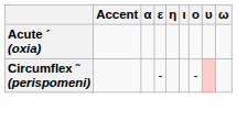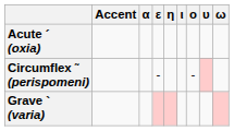 <table class="wikitable" style="text-align:center">
 <tr>
 <th></th>
 <th>Accent</th>
 <th>α</th>
 <th>ε</th>
 <th>η</th>
 <th>ι</th>
 <th>ο</th>
 <th>υ</th>
 <th>ω</th>
 </tr>
 <tr>
 <th style="text-align:left">Acute ´ <br><em>(oxia)</em></th>
 <td></td>
 <td></td>
 <td></td>
 <td></td>
 <td></td>
 <td></td>
 <td></td>
 <td></td>
 </tr>
 <tr>
 <th style="text-align:left">Circumflex ῀ <br><em>(perispomeni)</em></th>
 <td></td>
 <td></td>
 <td>-</td>
 <td></td>
 <td></td>
 <td>-</td>
 <td bgcolor="#ffcccc"></td>
 <td></td>
 </tr>
+<tr>
+<th style="text-align:left">Grave ` <br><em>(varia)</em></th>
+<td></td>
+<td></td>
+<td bgcolor="#ffcccc"></td>
+<td bgcolor="#ffcccc"></td>
+<td></td>
+<td></td>
+<td></td>
+<td bgcolor="#ffcccc"></td>
+</tr>
 </table>
